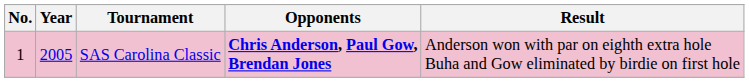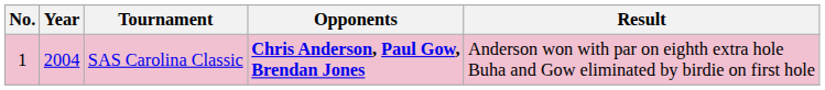 <table class="wikitable" style="font-size:95%;">
 <tr>
 <th>No.</th>
 <th>Year</th>
 <th>Tournament</th>
 <th>Opponents</th>
 <th>Result</th>
 </tr>
 <tr style="background:#F2C1D1;">
 <td align=center>1</td>
-<td><a href='#'>2005</a></td>
+<td><a href='#'>2004</a></td>
 <td><a href='#'>SAS Carolina Classic</a></td>
 <td><strong> <a href='#'>Chris Anderson</a>,  <a href='#'>Paul Gow</a>,<br> <a href='#'>Brendan Jones</a></strong></td>
 <td>Anderson won with par on eighth extra hole<br>Buha and Gow eliminated by birdie on first hole</td>
 </tr>
 </table>
